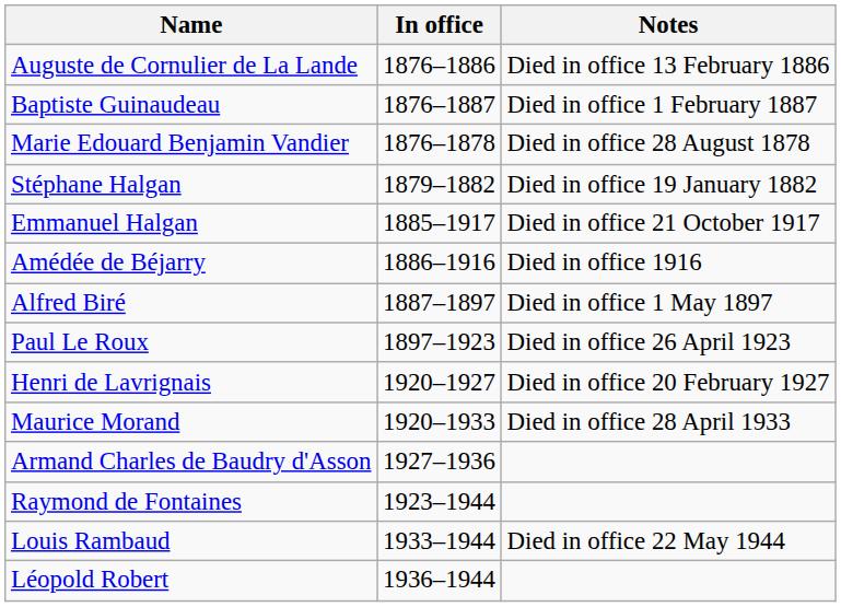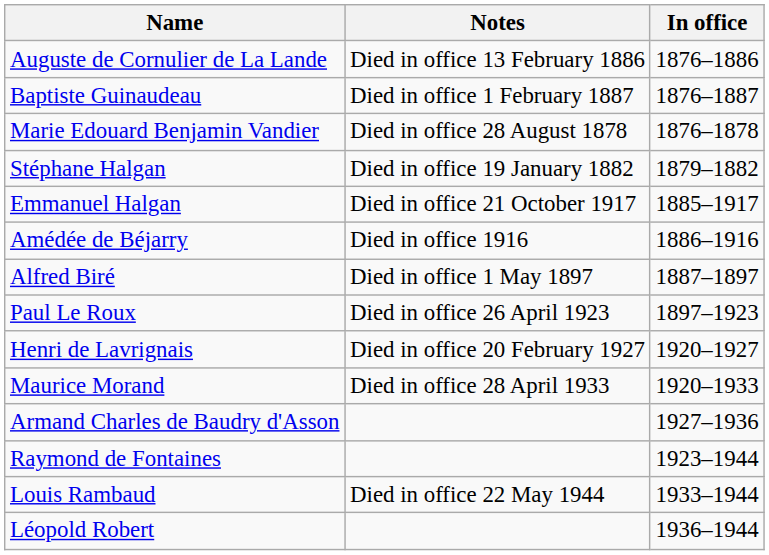 <table class="wikitable sortable">
 <tr>
 <th>Name</th>
+<th>Notes</th>
 <th>In office</th>
-<th>Notes</th>
 </tr>
 <tr>
 <td><a href='#'>Auguste de Cornulier de La Lande</a></td>
+<td>Died in office 13 February 1886</td>
 <td>1876–1886</td>
-<td>Died in office 13 February 1886</td>
 </tr>
 <tr>
 <td><a href='#'>Baptiste Guinaudeau</a></td>
+<td>Died in office 1 February 1887</td>
 <td>1876–1887</td>
-<td>Died in office 1 February 1887</td>
 </tr>
 <tr>
 <td><a href='#'>Marie Edouard Benjamin Vandier</a></td>
+<td>Died in office 28 August 1878</td>
 <td>1876–1878</td>
-<td>Died in office 28 August 1878</td>
 </tr>
 <tr>
 <td><a href='#'>Stéphane Halgan</a></td>
+<td>Died in office 19 January 1882</td>
 <td>1879–1882</td>
-<td>Died in office 19 January 1882</td>
 </tr>
 <tr>
 <td><a href='#'>Emmanuel Halgan</a></td>
+<td>Died in office 21 October 1917</td>
 <td>1885–1917</td>
-<td>Died in office 21 October 1917</td>
 </tr>
 <tr>
 <td><a href='#'>Amédée de Béjarry</a></td>
+<td>Died in office 1916</td>
 <td>1886–1916</td>
-<td>Died in office 1916</td>
 </tr>
 <tr>
 <td><a href='#'>Alfred Biré</a></td>
+<td>Died in office 1 May 1897</td>
 <td>1887–1897</td>
-<td>Died in office 1 May 1897</td>
 </tr>
 <tr>
 <td><a href='#'>Paul Le Roux</a></td>
+<td>Died in office 26 April 1923</td>
 <td>1897–1923</td>
-<td>Died in office 26 April 1923</td>
 </tr>
 <tr>
 <td><a href='#'>Henri de Lavrignais</a></td>
+<td>Died in office 20 February 1927</td>
 <td>1920–1927</td>
-<td>Died in office 20 February 1927</td>
 </tr>
 <tr>
 <td><a href='#'>Maurice Morand</a></td>
+<td>Died in office 28 April 1933</td>
 <td>1920–1933</td>
-<td>Died in office 28 April 1933</td>
 </tr>
 <tr>
 <td><a href='#'>Armand Charles de Baudry d'Asson</a></td>
+<td></td>
 <td>1927–1936</td>
-<td></td>
 </tr>
 <tr>
 <td><a href='#'>Raymond de Fontaines</a></td>
+<td></td>
 <td>1923–1944</td>
-<td></td>
 </tr>
 <tr>
 <td><a href='#'>Louis Rambaud</a></td>
+<td>Died in office 22 May 1944</td>
 <td>1933–1944</td>
-<td>Died in office 22 May 1944</td>
 </tr>
 <tr>
 <td><a href='#'>Léopold Robert</a></td>
+<td></td>
 <td>1936–1944</td>
-<td></td>
 </tr>
 </table>
